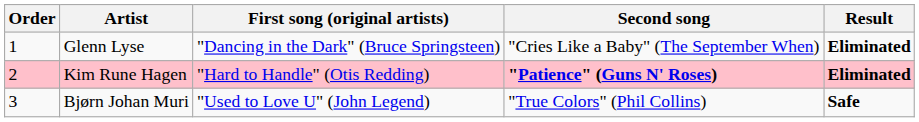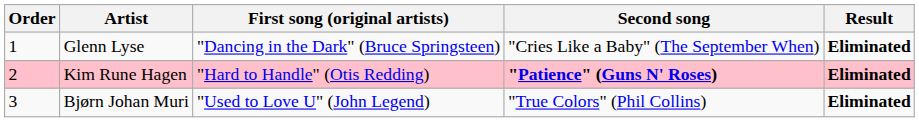 <table class=wikitable>
 <tr>
 <th>Order</th>
 <th>Artist</th>
 <th>First song (original artists)</th>
 <th>Second song</th>
 <th>Result</th>
 </tr>
 <tr>
 <td>1</td>
 <td>Glenn Lyse</td>
 <td>"<a href='#'>Dancing in the Dark</a>" (<a href='#'>Bruce Springsteen</a>)</td>
 <td>"Cries Like a Baby" (<a href='#'>The September When</a>)</td>
 <td><strong>Eliminated</strong></td>
 </tr>
 <tr style="background:pink;">
 <td>2</td>
 <td>Kim Rune Hagen</td>
 <td>"<a href='#'>Hard to Handle</a>" (<a href='#'>Otis Redding</a>)</td>
 <td><strong>"<a href='#'>Patience</a>" (<a href='#'>Guns N' Roses</a>)</strong></td>
 <td><strong>Eliminated</strong></td>
 </tr>
 <tr>
 <td>3</td>
 <td>Bjørn Johan Muri</td>
 <td>"<a href='#'>Used to Love U</a>" (<a href='#'>John Legend</a>)</td>
 <td>"<a href='#'>True Colors</a>" (<a href='#'>Phil Collins</a>)</td>
-<td><strong>Safe</strong></td>
+<td><strong>Eliminated</strong></td>
 </tr>
 </table>
